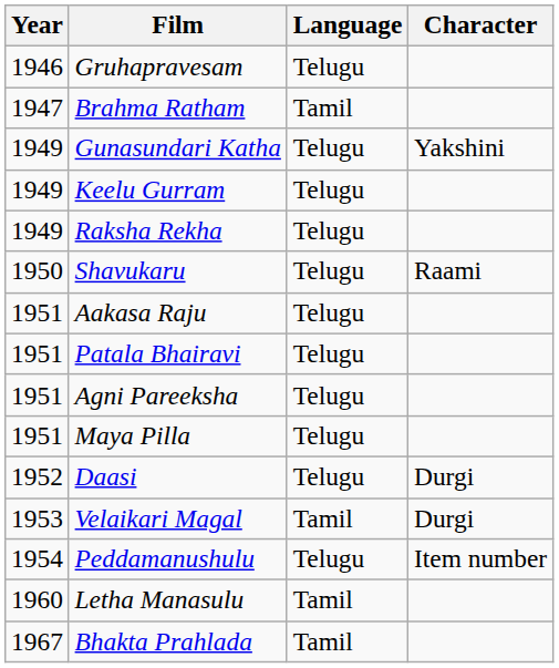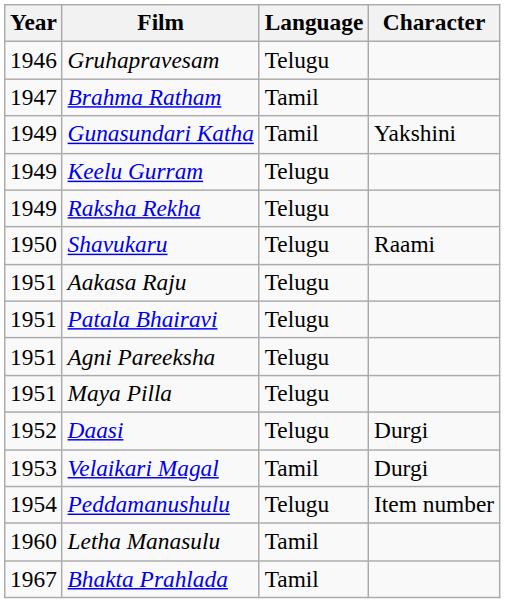 <table class="wikitable">
 <tr>
 <th>Year</th>
 <th>Film</th>
 <th>Language</th>
 <th>Character</th>
 </tr>
 <tr>
 <td>1946</td>
 <td><em>Gruhapravesam</em></td>
 <td>Telugu</td>
 <td></td>
 </tr>
 <tr>
 <td>1947</td>
 <td><em><a href='#'>Brahma Ratham</a></em></td>
 <td>Tamil</td>
 <td></td>
 </tr>
 <tr>
 <td>1949</td>
 <td><em><a href='#'>Gunasundari Katha</a></em></td>
-<td>Telugu</td>
+<td>Tamil</td>
 <td>Yakshini</td>
 </tr>
 <tr>
 <td>1949</td>
 <td><em><a href='#'>Keelu Gurram</a></em></td>
 <td>Telugu</td>
 <td></td>
 </tr>
 <tr>
 <td>1949</td>
 <td><em><a href='#'>Raksha Rekha</a></em></td>
 <td>Telugu</td>
 <td></td>
 </tr>
 <tr>
 <td>1950</td>
 <td><em><a href='#'>Shavukaru</a></em></td>
 <td>Telugu</td>
 <td>Raami</td>
 </tr>
 <tr>
 <td>1951</td>
 <td><em>Aakasa Raju</em></td>
 <td>Telugu</td>
 <td></td>
 </tr>
 <tr>
 <td>1951</td>
 <td><em><a href='#'>Patala Bhairavi</a></em></td>
 <td>Telugu</td>
 <td></td>
 </tr>
 <tr>
 <td>1951</td>
 <td><em>Agni Pareeksha</em></td>
 <td>Telugu</td>
 <td></td>
 </tr>
 <tr>
 <td>1951</td>
 <td><em>Maya Pilla</em></td>
 <td>Telugu</td>
 <td></td>
 </tr>
 <tr>
 <td>1952</td>
 <td><em><a href='#'>Daasi</a></em></td>
 <td>Telugu</td>
 <td>Durgi</td>
 </tr>
 <tr>
 <td>1953</td>
 <td><em><a href='#'>Velaikari Magal</a></em></td>
 <td>Tamil</td>
 <td>Durgi</td>
 </tr>
 <tr>
 <td>1954</td>
 <td><em><a href='#'>Peddamanushulu</a></em></td>
 <td>Telugu</td>
 <td>Item number</td>
 </tr>
 <tr>
 <td>1960</td>
 <td><em>Letha Manasulu</em></td>
 <td>Tamil</td>
 <td></td>
 </tr>
 <tr>
 <td>1967</td>
 <td><em><a href='#'>Bhakta Prahlada</a></em></td>
 <td>Tamil</td>
 <td></td>
 </tr>
 </table>
